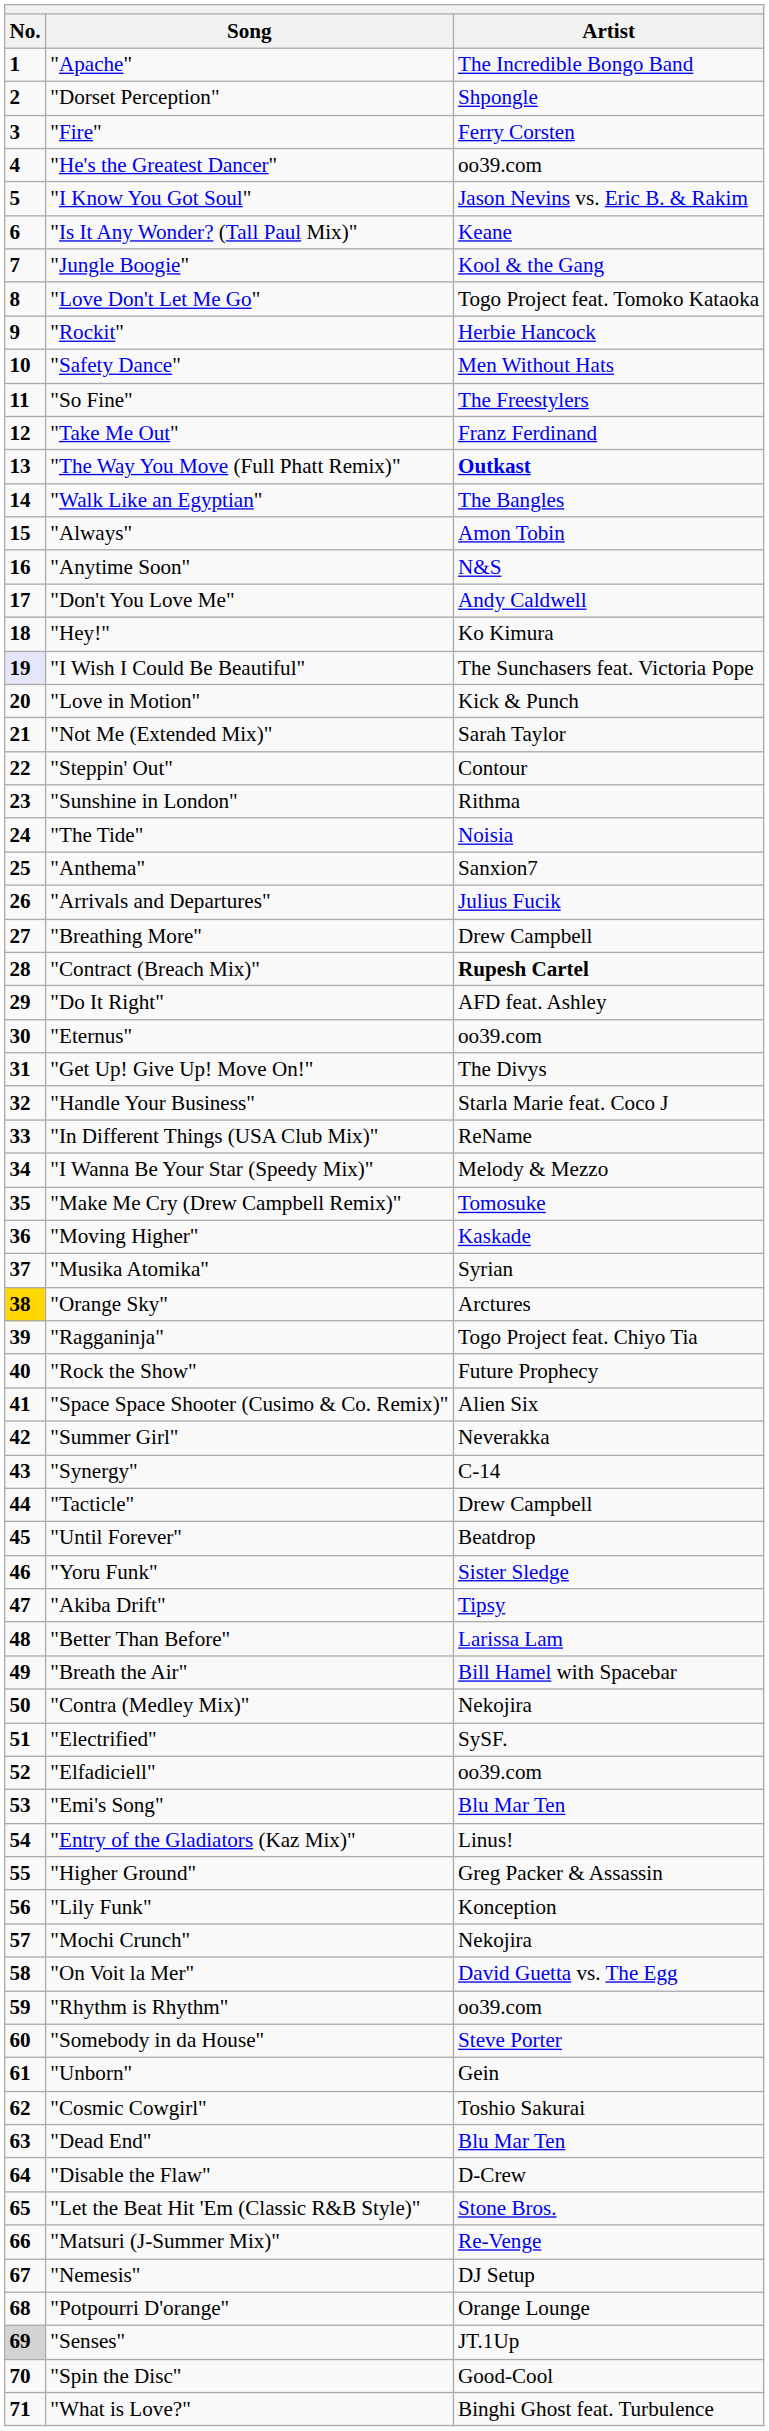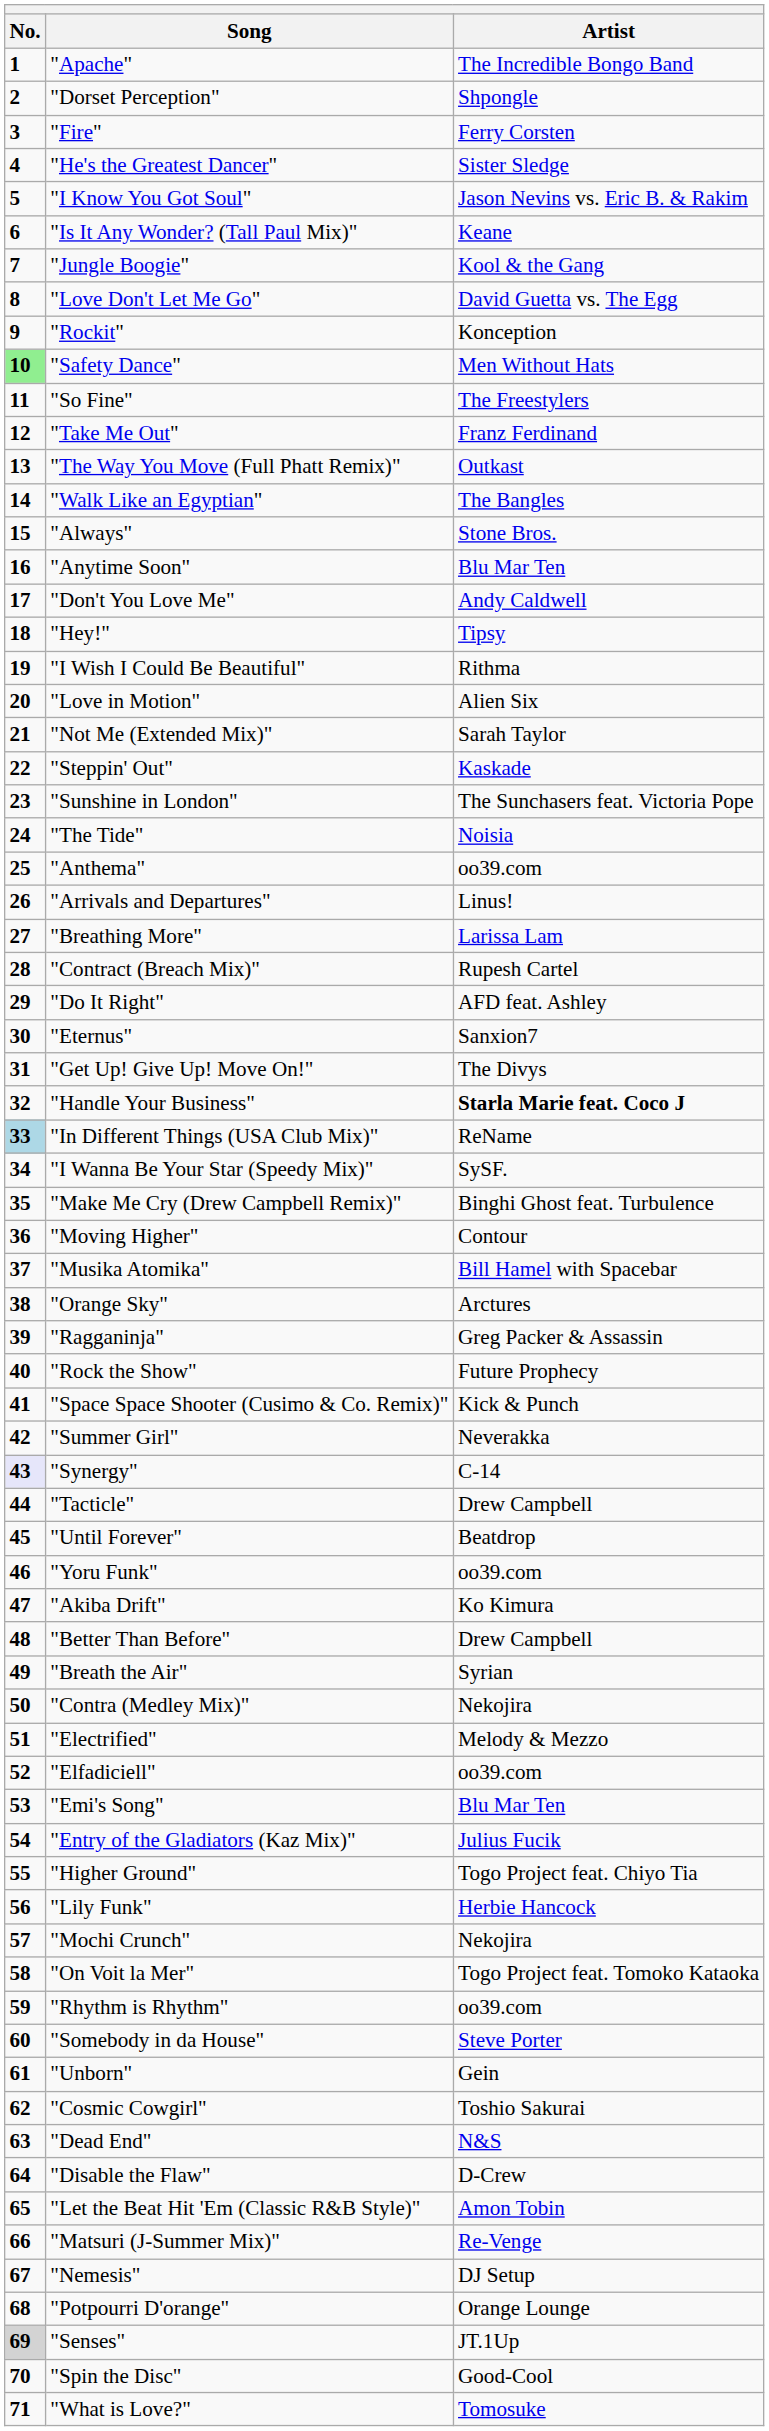 <table class="wikitable collapsible collapsed">
 <tr>
 <th colspan="3"></th>
 </tr>
 <tr>
 <th>No.</th>
 <th>Song</th>
 <th>Artist</th>
 </tr>
 <tr>
 <td><strong>1</strong></td>
 <td>"<a href='#'>Apache</a>"</td>
 <td><a href='#'>The Incredible Bongo Band</a></td>
 </tr>
 <tr>
 <td><strong>2</strong></td>
 <td>"Dorset Perception"</td>
 <td><a href='#'>Shpongle</a></td>
 </tr>
 <tr>
 <td><strong>3</strong></td>
 <td>"<a href='#'>Fire</a>"</td>
 <td><a href='#'>Ferry Corsten</a></td>
 </tr>
 <tr>
 <td><strong>4</strong></td>
 <td>"<a href='#'>He's the Greatest Dancer</a>"</td>
-<td>oo39.com</td>
+<td><a href='#'>Sister Sledge</a></td>
 </tr>
 <tr>
 <td><strong>5</strong></td>
 <td>"<a href='#'>I Know You Got Soul</a>"</td>
 <td><a href='#'>Jason Nevins</a> vs. <a href='#'>Eric B. & Rakim</a></td>
 </tr>
 <tr>
 <td><strong>6</strong></td>
 <td>"<a href='#'>Is It Any Wonder?</a> (<a href='#'>Tall Paul</a> Mix)"</td>
 <td><a href='#'>Keane</a></td>
 </tr>
 <tr>
 <td><strong>7</strong></td>
 <td>"<a href='#'>Jungle Boogie</a>"</td>
 <td><a href='#'>Kool & the Gang</a></td>
 </tr>
 <tr>
 <td><strong>8</strong></td>
 <td>"<a href='#'>Love Don't Let Me Go</a>"</td>
-<td>Togo Project feat. Tomoko Kataoka</td>
+<td><a href='#'>David Guetta</a> vs. <a href='#'>The Egg</a></td>
 </tr>
 <tr>
 <td><strong>9</strong></td>
 <td>"<a href='#'>Rockit</a>"</td>
-<td><a href='#'>Herbie Hancock</a></td>
+<td>Konception</td>
 </tr>
 <tr>
-<td><strong>10</strong></td>
+<td style="background: lightgreen;"><strong>10</strong></td>
 <td>"<a href='#'>Safety Dance</a>"</td>
 <td><a href='#'>Men Without Hats</a></td>
 </tr>
 <tr>
 <td><strong>11</strong></td>
 <td>"So Fine"</td>
 <td><a href='#'>The Freestylers</a></td>
 </tr>
 <tr>
 <td><strong>12</strong></td>
 <td>"<a href='#'>Take Me Out</a>"</td>
 <td><a href='#'>Franz Ferdinand</a></td>
 </tr>
 <tr>
 <td><strong>13</strong></td>
 <td>"<a href='#'>The Way You Move</a> (Full Phatt Remix)"</td>
-<td><strong><a href='#'>Outkast</a></strong></td>
+<td><a href='#'>Outkast</a></td>
 </tr>
 <tr>
 <td><strong>14</strong></td>
 <td>"<a href='#'>Walk Like an Egyptian</a>"</td>
 <td><a href='#'>The Bangles</a></td>
 </tr>
 <tr>
 <td><strong>15</strong></td>
 <td>"Always"</td>
-<td><a href='#'>Amon Tobin</a></td>
+<td><a href='#'>Stone Bros.</a></td>
 </tr>
 <tr>
 <td><strong>16</strong></td>
 <td>"Anytime Soon"</td>
-<td><a href='#'>N&S</a></td>
+<td><a href='#'>Blu Mar Ten</a></td>
 </tr>
 <tr>
 <td><strong>17</strong></td>
 <td>"Don't You Love Me"</td>
 <td><a href='#'>Andy Caldwell</a></td>
 </tr>
 <tr>
 <td><strong>18</strong></td>
 <td>"Hey!"</td>
-<td>Ko Kimura</td>
+<td><a href='#'>Tipsy</a></td>
 </tr>
 <tr>
-<td style="background: lavender;"><strong>19</strong></td>
+<td><strong>19</strong></td>
 <td>"I Wish I Could Be Beautiful"</td>
-<td>The Sunchasers feat. Victoria Pope</td>
+<td>Rithma</td>
 </tr>
 <tr>
 <td><strong>20</strong></td>
 <td>"Love in Motion"</td>
-<td>Kick & Punch</td>
+<td>Alien Six</td>
 </tr>
 <tr>
 <td><strong>21</strong></td>
 <td>"Not Me (Extended Mix)"</td>
 <td>Sarah Taylor</td>
 </tr>
 <tr>
 <td><strong>22</strong></td>
 <td>"Steppin' Out"</td>
-<td>Contour</td>
+<td><a href='#'>Kaskade</a></td>
 </tr>
 <tr>
 <td><strong>23</strong></td>
 <td>"Sunshine in London"</td>
-<td>Rithma</td>
+<td>The Sunchasers feat. Victoria Pope</td>
 </tr>
 <tr>
 <td><strong>24</strong></td>
 <td>"The Tide"</td>
 <td><a href='#'>Noisia</a></td>
 </tr>
 <tr>
 <td><strong>25</strong> </td>
 <td>"Anthema"</td>
-<td>Sanxion7</td>
+<td>oo39.com</td>
 </tr>
 <tr>
 <td><strong>26</strong></td>
 <td>"Arrivals and Departures"</td>
-<td><a href='#'>Julius Fucik</a></td>
+<td>Linus!</td>
 </tr>
 <tr>
 <td><strong>27</strong></td>
 <td>"Breathing More"</td>
-<td>Drew Campbell</td>
+<td><a href='#'>Larissa Lam</a></td>
 </tr>
 <tr>
 <td><strong>28</strong> </td>
 <td>"Contract (Breach Mix)"</td>
-<td><strong>Rupesh Cartel</strong></td>
+<td>Rupesh Cartel</td>
 </tr>
 <tr>
 <td><strong>29</strong></td>
 <td>"Do It Right"</td>
 <td>AFD feat. Ashley</td>
 </tr>
 <tr>
 <td><strong>30</strong></td>
 <td>"Eternus"</td>
-<td>oo39.com</td>
+<td>Sanxion7</td>
 </tr>
 <tr>
 <td><strong>31</strong></td>
 <td>"Get Up! Give Up! Move On!"</td>
 <td>The Divys</td>
 </tr>
 <tr>
 <td><strong>32</strong></td>
 <td>"Handle Your Business"</td>
-<td>Starla Marie feat. Coco J</td>
+<td><strong>Starla Marie feat. Coco J</strong></td>
 </tr>
 <tr>
-<td><strong>33</strong></td>
+<td style="background: lightblue;"><strong>33</strong></td>
 <td>"In Different Things (USA Club Mix)"</td>
 <td>ReName</td>
 </tr>
 <tr>
 <td><strong>34</strong></td>
 <td>"I Wanna Be Your Star (Speedy Mix)"</td>
-<td>Melody & Mezzo</td>
+<td>SySF.</td>
 </tr>
 <tr>
 <td><strong>35</strong></td>
 <td>"Make Me Cry (Drew Campbell Remix)"</td>
-<td><a href='#'>Tomosuke</a></td>
+<td>Binghi Ghost feat. Turbulence</td>
 </tr>
 <tr>
 <td><strong>36</strong></td>
 <td>"Moving Higher"</td>
-<td><a href='#'>Kaskade</a></td>
+<td>Contour</td>
 </tr>
 <tr>
 <td><strong>37</strong></td>
 <td>"Musika Atomika"</td>
-<td>Syrian</td>
+<td><a href='#'>Bill Hamel</a> with Spacebar</td>
 </tr>
 <tr>
-<td style="background: gold;"><strong>38</strong> </td>
+<td><strong>38</strong> </td>
 <td>"Orange Sky"</td>
 <td>Arctures</td>
 </tr>
 <tr>
 <td><strong>39</strong> </td>
 <td>"Ragganinja"</td>
-<td>Togo Project feat. Chiyo Tia</td>
+<td>Greg Packer & Assassin</td>
 </tr>
 <tr>
 <td><strong>40</strong></td>
 <td>"Rock the Show"</td>
 <td>Future Prophecy</td>
 </tr>
 <tr>
 <td><strong>41</strong> </td>
 <td>"Space Space Shooter (Cusimo & Co. Remix)"</td>
-<td>Alien Six</td>
+<td>Kick & Punch</td>
 </tr>
 <tr>
 <td><strong>42</strong></td>
 <td>"Summer Girl"</td>
 <td>Neverakka</td>
 </tr>
 <tr>
-<td><strong>43</strong> </td>
+<td style="background: lavender;"><strong>43</strong> </td>
 <td>"Synergy"</td>
 <td>C-14</td>
 </tr>
 <tr>
 <td><strong>44</strong> </td>
 <td>"Tacticle"</td>
 <td>Drew Campbell</td>
 </tr>
 <tr>
 <td><strong>45</strong></td>
 <td>"Until Forever"</td>
 <td>Beatdrop</td>
 </tr>
 <tr>
 <td><strong>46</strong></td>
 <td>"Yoru Funk"</td>
-<td><a href='#'>Sister Sledge</a></td>
+<td>oo39.com</td>
 </tr>
 <tr>
 <td><strong>47</strong></td>
 <td>"Akiba Drift"</td>
-<td><a href='#'>Tipsy</a></td>
+<td>Ko Kimura</td>
 </tr>
 <tr>
 <td><strong>48</strong></td>
 <td>"Better Than Before"</td>
-<td><a href='#'>Larissa Lam</a></td>
+<td>Drew Campbell</td>
 </tr>
 <tr>
 <td><strong>49</strong> </td>
 <td>"Breath the Air"</td>
-<td><a href='#'>Bill Hamel</a> with Spacebar</td>
+<td>Syrian</td>
 </tr>
 <tr>
 <td><strong>50</strong></td>
 <td>"Contra (Medley Mix)"</td>
 <td>Nekojira</td>
 </tr>
 <tr>
 <td><strong>51</strong></td>
 <td>"Electrified"</td>
-<td>SySF.</td>
+<td>Melody & Mezzo</td>
 </tr>
 <tr>
 <td><strong>52</strong> </td>
 <td>"Elfadiciell"</td>
 <td>oo39.com</td>
 </tr>
 <tr>
 <td><strong>53</strong> </td>
 <td>"Emi's Song"</td>
 <td><a href='#'>Blu Mar Ten</a></td>
 </tr>
 <tr>
 <td><strong>54</strong></td>
 <td>"<a href='#'>Entry of the Gladiators</a> (Kaz Mix)"</td>
-<td>Linus!</td>
+<td><a href='#'>Julius Fucik</a></td>
 </tr>
 <tr>
 <td><strong>55</strong></td>
 <td>"Higher Ground"</td>
-<td>Greg Packer & Assassin</td>
+<td>Togo Project feat. Chiyo Tia</td>
 </tr>
 <tr>
 <td><strong>56</strong></td>
 <td>"Lily Funk"</td>
-<td>Konception</td>
+<td><a href='#'>Herbie Hancock</a></td>
 </tr>
 <tr>
 <td><strong>57</strong> </td>
 <td>"Mochi Crunch"</td>
 <td>Nekojira</td>
 </tr>
 <tr>
 <td><strong>58</strong> </td>
 <td>"On Voit la Mer"</td>
-<td><a href='#'>David Guetta</a> vs. <a href='#'>The Egg</a></td>
+<td>Togo Project feat. Tomoko Kataoka</td>
 </tr>
 <tr>
 <td><strong>59</strong> </td>
 <td>"Rhythm is Rhythm"</td>
 <td>oo39.com</td>
 </tr>
 <tr>
 <td><strong>60</strong></td>
 <td>"Somebody in da House"</td>
 <td><a href='#'>Steve Porter</a></td>
 </tr>
 <tr>
 <td><strong>61</strong> </td>
 <td>"Unborn"</td>
 <td>Gein</td>
 </tr>
 <tr>
 <td><strong>62</strong></td>
 <td>"Cosmic Cowgirl"</td>
 <td>Toshio Sakurai</td>
 </tr>
 <tr>
 <td><strong>63</strong></td>
 <td>"Dead End"</td>
-<td><a href='#'>Blu Mar Ten</a></td>
+<td><a href='#'>N&S</a></td>
 </tr>
 <tr>
 <td><strong>64</strong> </td>
 <td>"Disable the Flaw"</td>
 <td>D-Crew</td>
 </tr>
 <tr>
 <td><strong>65</strong></td>
 <td>"Let the Beat Hit 'Em (Classic R&B Style)"</td>
-<td><a href='#'>Stone Bros.</a></td>
+<td><a href='#'>Amon Tobin</a></td>
 </tr>
 <tr>
 <td><strong>66</strong> </td>
 <td>"Matsuri (J-Summer Mix)"</td>
 <td><a href='#'>Re-Venge</a></td>
 </tr>
 <tr>
 <td><strong>67</strong></td>
 <td>"Nemesis"</td>
 <td>DJ Setup</td>
 </tr>
 <tr>
 <td><strong>68</strong> </td>
 <td>"Potpourri D'orange"</td>
 <td>Orange Lounge</td>
 </tr>
 <tr>
 <td style="background: lightgrey;"><strong>69</strong></td>
 <td>"Senses"</td>
 <td>JT.1Up</td>
 </tr>
 <tr>
 <td><strong>70</strong> </td>
 <td>"Spin the Disc"</td>
 <td>Good-Cool</td>
 </tr>
 <tr>
 <td><strong>71</strong> </td>
 <td>"What is Love?"</td>
-<td>Binghi Ghost feat. Turbulence</td>
+<td><a href='#'>Tomosuke</a></td>
 </tr>
 </table>
